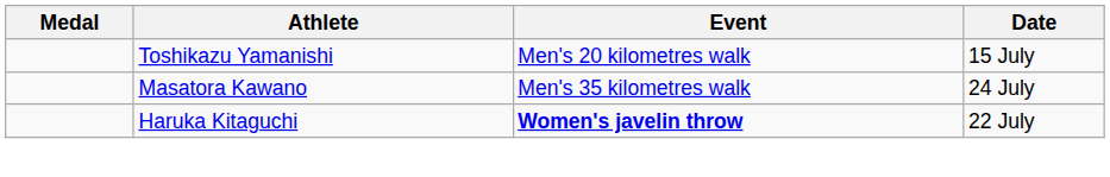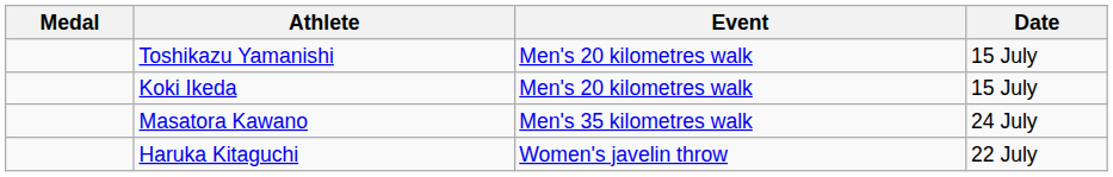 <table class="wikitable" style="font-size:90%" width=60%>
 <tr>
 <th>Medal</th>
 <th>Athlete</th>
 <th>Event</th>
 <th>Date</th>
 </tr>
 <tr>
 <td></td>
 <td><a href='#'>Toshikazu Yamanishi</a></td>
 <td><a href='#'>Men's 20 kilometres walk</a></td>
 <td>15 July</td>
 </tr>
 <tr>
 <td></td>
+<td><a href='#'>Koki Ikeda</a></td>
+<td><a href='#'>Men's 20 kilometres walk</a></td>
+<td>15 July</td>
+</tr>
+<tr>
+<td></td>
 <td><a href='#'>Masatora Kawano</a></td>
 <td><a href='#'>Men's 35 kilometres walk</a></td>
 <td>24 July</td>
 </tr>
 <tr>
 <td></td>
 <td><a href='#'>Haruka Kitaguchi</a></td>
-<td><strong><a href='#'>Women's javelin throw</a></strong></td>
+<td><a href='#'>Women's javelin throw</a></td>
 <td>22 July</td>
 </tr>
 </table>
